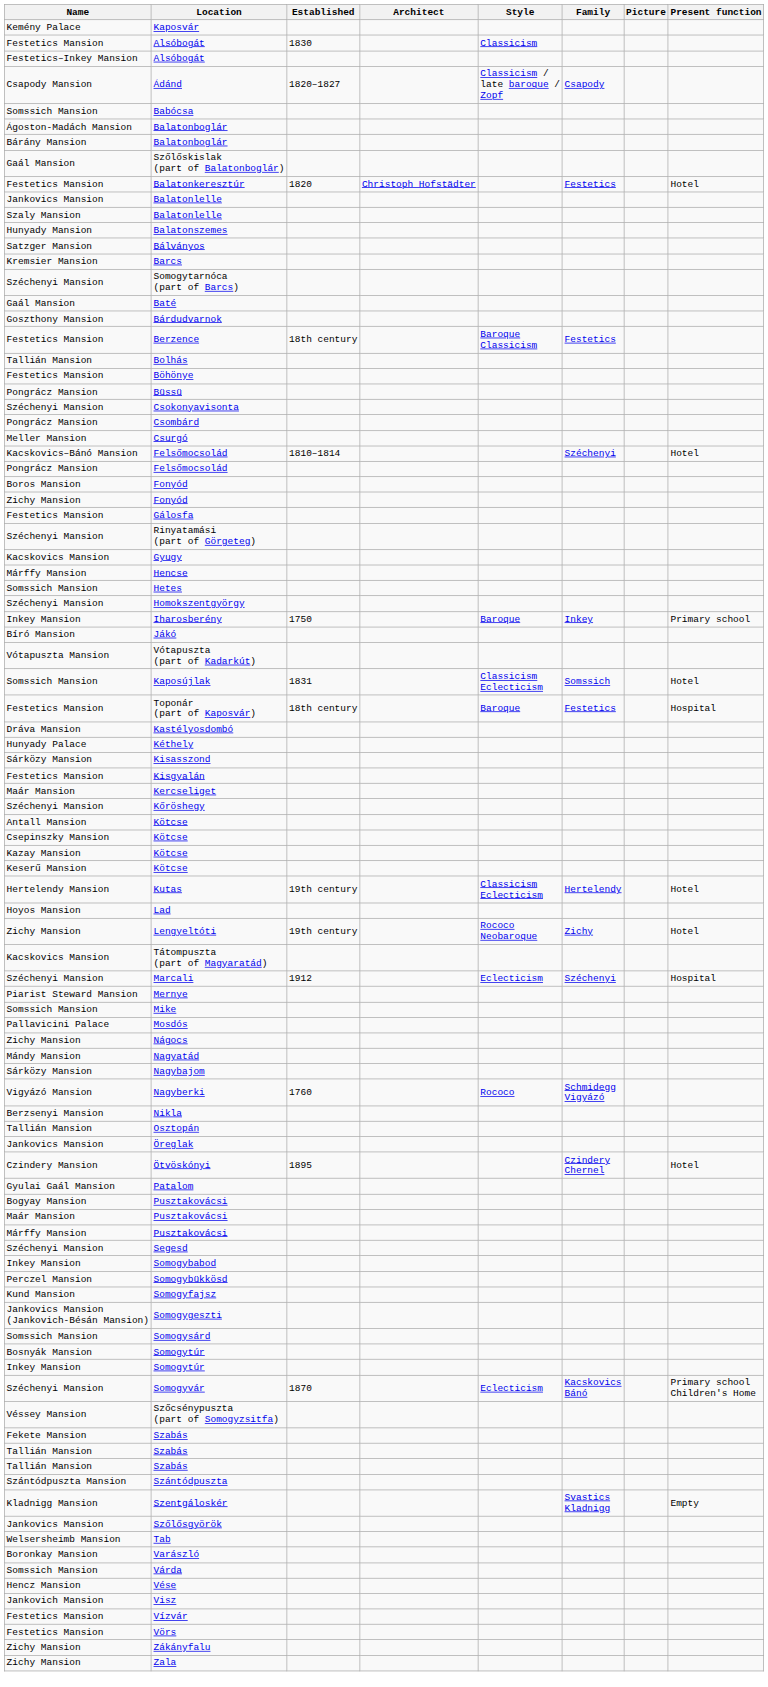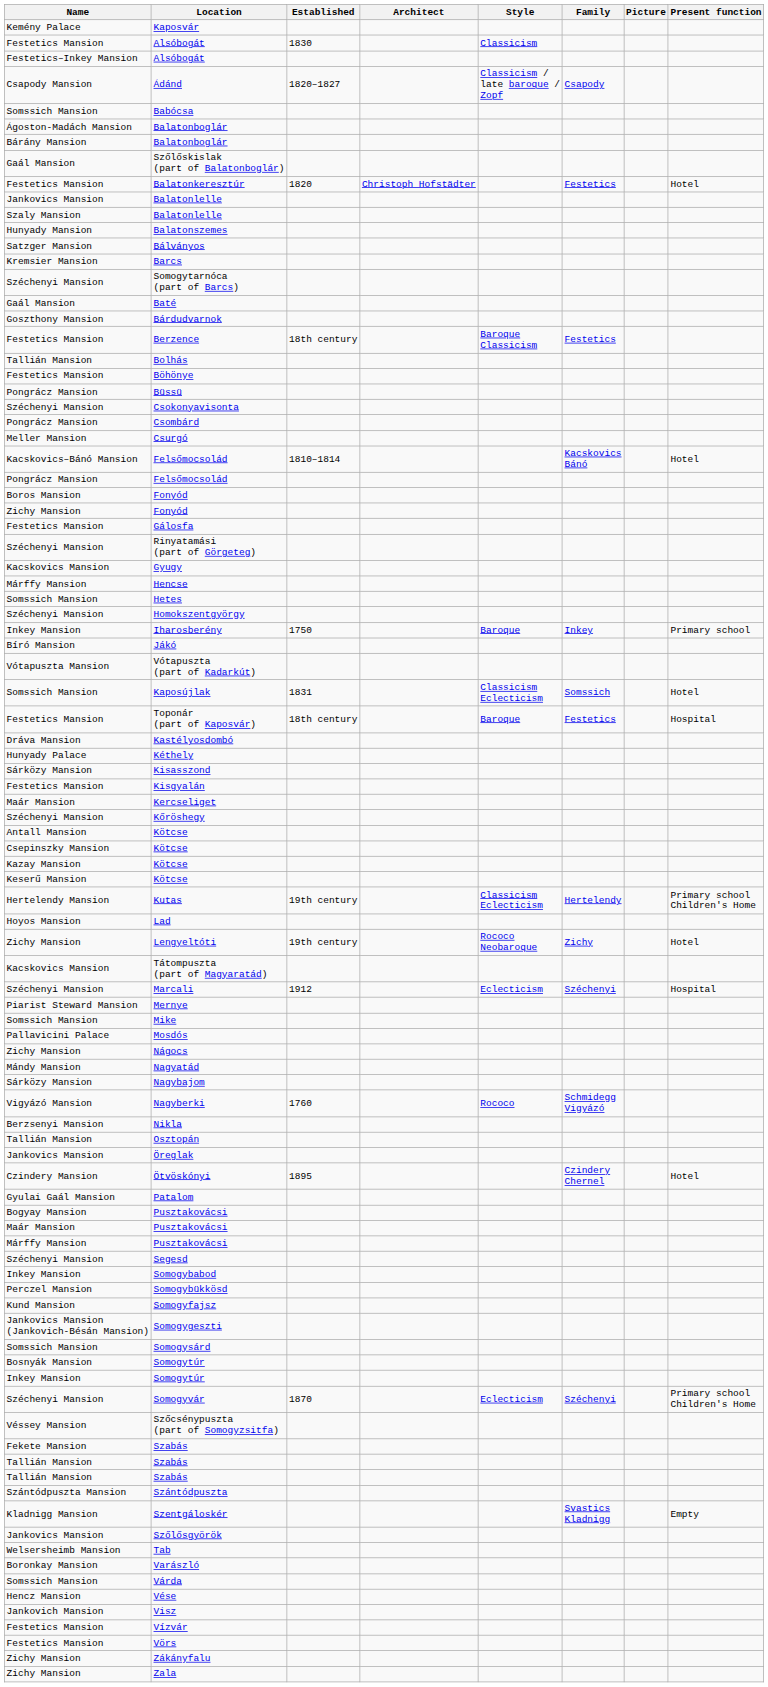 <table class="sortable wikitable">
 <tr>
 <th>Name</th>
 <th>Location</th>
 <th>Established</th>
 <th>Architect</th>
 <th>Style</th>
 <th>Family</th>
 <th>Picture</th>
 <th>Present function</th>
 </tr>
 <tr>
 <td>Kemény Palace</td>
 <td><a href='#'>Kaposvár</a></td>
 <td></td>
 <td></td>
 <td></td>
 <td></td>
 <td></td>
 <td></td>
 </tr>
 <tr>
 <td>Festetics Mansion</td>
 <td><a href='#'>Alsóbogát</a></td>
 <td>1830</td>
 <td></td>
 <td><a href='#'>Classicism</a></td>
 <td></td>
 <td></td>
 <td></td>
 </tr>
 <tr>
 <td>Festetics–Inkey Mansion</td>
 <td><a href='#'>Alsóbogát</a></td>
 <td></td>
 <td></td>
 <td></td>
 <td></td>
 <td></td>
 <td></td>
 </tr>
 <tr>
 <td>Csapody Mansion</td>
 <td><a href='#'>Ádánd</a></td>
 <td>1820–1827</td>
 <td></td>
 <td><a href='#'>Classicism</a> / <br>late <a href='#'>baroque</a> /  <br><a href='#'>Zopf</a></td>
 <td><a href='#'>Csapody</a></td>
 <td></td>
 <td></td>
 </tr>
 <tr>
 <td>Somssich Mansion</td>
 <td><a href='#'>Babócsa</a></td>
 <td></td>
 <td></td>
 <td></td>
 <td></td>
 <td></td>
 <td></td>
 </tr>
 <tr>
 <td>Ágoston-Madách Mansion</td>
 <td><a href='#'>Balatonboglár</a></td>
 <td></td>
 <td></td>
 <td></td>
 <td></td>
 <td></td>
 <td></td>
 </tr>
 <tr>
 <td>Bárány Mansion</td>
 <td><a href='#'>Balatonboglár</a></td>
 <td></td>
 <td></td>
 <td></td>
 <td></td>
 <td></td>
 <td></td>
 </tr>
 <tr>
 <td>Gaál Mansion</td>
 <td>Szőlőskislak <br>(part of <a href='#'>Balatonboglár</a>)</td>
 <td></td>
 <td></td>
 <td></td>
 <td></td>
 <td></td>
 <td></td>
 </tr>
 <tr>
 <td>Festetics Mansion</td>
 <td><a href='#'>Balatonkeresztúr</a></td>
 <td>1820</td>
 <td><a href='#'>Christoph Hofstädter</a></td>
 <td></td>
 <td><a href='#'>Festetics</a></td>
 <td></td>
 <td>Hotel</td>
 </tr>
 <tr>
 <td>Jankovics Mansion</td>
 <td><a href='#'>Balatonlelle</a></td>
 <td></td>
 <td></td>
 <td></td>
 <td></td>
 <td></td>
 <td></td>
 </tr>
 <tr>
 <td>Szaly Mansion</td>
 <td><a href='#'>Balatonlelle</a></td>
 <td></td>
 <td></td>
 <td></td>
 <td></td>
 <td></td>
 <td></td>
 </tr>
 <tr>
 <td>Hunyady Mansion</td>
 <td><a href='#'>Balatonszemes</a></td>
 <td></td>
 <td></td>
 <td></td>
 <td></td>
 <td></td>
 <td></td>
 </tr>
 <tr>
 <td>Satzger Mansion</td>
 <td><a href='#'>Bálványos</a></td>
 <td></td>
 <td></td>
 <td></td>
 <td></td>
 <td></td>
 <td></td>
 </tr>
 <tr>
 <td>Kremsier Mansion</td>
 <td><a href='#'>Barcs</a></td>
 <td></td>
 <td></td>
 <td></td>
 <td></td>
 <td></td>
 <td></td>
 </tr>
 <tr>
 <td>Széchenyi Mansion</td>
 <td>Somogytarnóca <br>(part of <a href='#'>Barcs</a>)</td>
 <td></td>
 <td></td>
 <td></td>
 <td></td>
 <td></td>
 <td></td>
 </tr>
 <tr>
 <td>Gaál Mansion</td>
 <td><a href='#'>Baté</a></td>
 <td></td>
 <td></td>
 <td></td>
 <td></td>
 <td></td>
 <td></td>
 </tr>
 <tr>
 <td>Goszthony Mansion</td>
 <td><a href='#'>Bárdudvarnok</a></td>
 <td></td>
 <td></td>
 <td></td>
 <td></td>
 <td></td>
 <td></td>
 </tr>
 <tr>
 <td>Festetics Mansion</td>
 <td><a href='#'>Berzence</a></td>
 <td>18th century</td>
 <td></td>
 <td><a href='#'>Baroque</a> <br><a href='#'>Classicism</a></td>
 <td><a href='#'>Festetics</a></td>
 <td></td>
 <td></td>
 </tr>
 <tr>
 <td>Tallián Mansion</td>
 <td><a href='#'>Bolhás</a></td>
 <td></td>
 <td></td>
 <td></td>
 <td></td>
 <td></td>
 <td></td>
 </tr>
 <tr>
 <td>Festetics Mansion</td>
 <td><a href='#'>Böhönye</a></td>
 <td></td>
 <td></td>
 <td></td>
 <td></td>
 <td></td>
 <td></td>
 </tr>
 <tr>
 <td>Pongrácz Mansion</td>
 <td><a href='#'>Büssü</a></td>
 <td></td>
 <td></td>
 <td></td>
 <td></td>
 <td></td>
 <td></td>
 </tr>
 <tr>
 <td>Széchenyi Mansion</td>
 <td><a href='#'>Csokonyavisonta</a></td>
 <td></td>
 <td></td>
 <td></td>
 <td></td>
 <td></td>
 <td></td>
 </tr>
 <tr>
 <td>Pongrácz Mansion</td>
 <td><a href='#'>Csombárd</a></td>
 <td></td>
 <td></td>
 <td></td>
 <td></td>
 <td></td>
 <td></td>
 </tr>
 <tr>
 <td>Meller Mansion</td>
 <td><a href='#'>Csurgó</a></td>
 <td></td>
 <td></td>
 <td></td>
 <td></td>
 <td></td>
 <td></td>
 </tr>
 <tr>
 <td>Kacskovics–Bánó Mansion</td>
 <td><a href='#'>Felsőmocsolád</a></td>
 <td>1810–1814</td>
 <td></td>
 <td></td>
-<td><a href='#'>Széchenyi</a></td>
+<td><a href='#'>Kacskovics</a> <br><a href='#'>Bánó</a></td>
 <td></td>
 <td>Hotel</td>
 </tr>
 <tr>
 <td>Pongrácz Mansion</td>
 <td><a href='#'>Felsőmocsolád</a></td>
 <td></td>
 <td></td>
 <td></td>
 <td></td>
 <td></td>
 <td></td>
 </tr>
 <tr>
 <td>Boros Mansion</td>
 <td><a href='#'>Fonyód</a></td>
 <td></td>
 <td></td>
 <td></td>
 <td></td>
 <td></td>
 <td></td>
 </tr>
 <tr>
 <td>Zichy Mansion</td>
 <td><a href='#'>Fonyód</a></td>
 <td></td>
 <td></td>
 <td></td>
 <td></td>
 <td></td>
 <td></td>
 </tr>
 <tr>
 <td>Festetics Mansion</td>
 <td><a href='#'>Gálosfa</a></td>
 <td></td>
 <td></td>
 <td></td>
 <td></td>
 <td></td>
 <td></td>
 </tr>
 <tr>
 <td>Széchenyi Mansion</td>
 <td>Rinyatamási <br>(part of <a href='#'>Görgeteg</a>)</td>
 <td></td>
 <td></td>
 <td></td>
 <td></td>
 <td></td>
 <td></td>
 </tr>
 <tr>
 <td>Kacskovics Mansion</td>
 <td><a href='#'>Gyugy</a></td>
 <td></td>
 <td></td>
 <td></td>
 <td></td>
 <td></td>
 <td></td>
 </tr>
 <tr>
 <td>Márffy Mansion</td>
 <td><a href='#'>Hencse</a></td>
 <td></td>
 <td></td>
 <td></td>
 <td></td>
 <td></td>
 <td></td>
 </tr>
 <tr>
 <td>Somssich Mansion</td>
 <td><a href='#'>Hetes</a></td>
 <td></td>
 <td></td>
 <td></td>
 <td></td>
 <td></td>
 <td></td>
 </tr>
 <tr>
 <td>Széchenyi Mansion</td>
 <td><a href='#'>Homokszentgyörgy</a></td>
 <td></td>
 <td></td>
 <td></td>
 <td></td>
 <td></td>
 <td></td>
 </tr>
 <tr>
 <td>Inkey Mansion</td>
 <td><a href='#'>Iharosberény</a></td>
 <td>1750</td>
 <td></td>
 <td><a href='#'>Baroque</a></td>
 <td><a href='#'>Inkey</a></td>
 <td></td>
 <td>Primary school</td>
 </tr>
 <tr>
 <td>Bíró Mansion</td>
 <td><a href='#'>Jákó</a></td>
 <td></td>
 <td></td>
 <td></td>
 <td></td>
 <td></td>
 <td></td>
 </tr>
 <tr>
 <td>Vótapuszta Mansion</td>
 <td>Vótapuszta <br>(part of <a href='#'>Kadarkút</a>)</td>
 <td></td>
 <td></td>
 <td></td>
 <td></td>
 <td></td>
 <td></td>
 </tr>
 <tr>
 <td>Somssich Mansion</td>
 <td><a href='#'>Kaposújlak</a></td>
 <td>1831</td>
 <td></td>
 <td><a href='#'>Classicism</a> <br><a href='#'>Eclecticism</a></td>
 <td><a href='#'>Somssich</a></td>
 <td></td>
 <td>Hotel</td>
 </tr>
 <tr>
 <td>Festetics Mansion</td>
 <td>Toponár <br>(part of <a href='#'>Kaposvár</a>)</td>
 <td>18th century</td>
 <td></td>
 <td><a href='#'>Baroque</a></td>
 <td><a href='#'>Festetics</a></td>
 <td></td>
 <td>Hospital</td>
 </tr>
 <tr>
 <td>Dráva Mansion</td>
 <td><a href='#'>Kastélyosdombó</a></td>
 <td></td>
 <td></td>
 <td></td>
 <td></td>
 <td></td>
 <td></td>
 </tr>
 <tr>
 <td>Hunyady Palace</td>
 <td><a href='#'>Kéthely</a></td>
 <td></td>
 <td></td>
 <td></td>
 <td></td>
 <td></td>
 <td></td>
 </tr>
 <tr>
 <td>Sárközy Mansion</td>
 <td><a href='#'>Kisasszond</a></td>
 <td></td>
 <td></td>
 <td></td>
 <td></td>
 <td></td>
 <td></td>
 </tr>
 <tr>
 <td>Festetics Mansion</td>
 <td><a href='#'>Kisgyalán</a></td>
 <td></td>
 <td></td>
 <td></td>
 <td></td>
 <td></td>
 <td></td>
 </tr>
 <tr>
 <td>Maár Mansion</td>
 <td><a href='#'>Kercseliget</a></td>
 <td></td>
 <td></td>
 <td></td>
 <td></td>
 <td></td>
 <td></td>
 </tr>
 <tr>
 <td>Széchenyi Mansion</td>
 <td><a href='#'>Kőröshegy</a></td>
 <td></td>
 <td></td>
 <td></td>
 <td></td>
 <td></td>
 <td></td>
 </tr>
 <tr>
 <td>Antall Mansion</td>
 <td><a href='#'>Kötcse</a></td>
 <td></td>
 <td></td>
 <td></td>
 <td></td>
 <td></td>
 <td></td>
 </tr>
 <tr>
 <td>Csepinszky Mansion</td>
 <td><a href='#'>Kötcse</a></td>
 <td></td>
 <td></td>
 <td></td>
 <td></td>
 <td></td>
 <td></td>
 </tr>
 <tr>
 <td>Kazay Mansion</td>
 <td><a href='#'>Kötcse</a></td>
 <td></td>
 <td></td>
 <td></td>
 <td></td>
 <td></td>
 <td></td>
 </tr>
 <tr>
 <td>Keserű Mansion</td>
 <td><a href='#'>Kötcse</a></td>
 <td></td>
 <td></td>
 <td></td>
 <td></td>
 <td></td>
 <td></td>
 </tr>
 <tr>
 <td>Hertelendy Mansion</td>
 <td><a href='#'>Kutas</a></td>
 <td>19th century</td>
 <td></td>
 <td><a href='#'>Classicism</a> <br><a href='#'>Eclecticism</a></td>
 <td><a href='#'>Hertelendy</a></td>
 <td></td>
-<td>Hotel</td>
+<td>Primary school <br>Children's Home</td>
 </tr>
 <tr>
 <td>Hoyos Mansion</td>
 <td><a href='#'>Lad</a></td>
 <td></td>
 <td></td>
 <td></td>
 <td></td>
 <td></td>
 <td></td>
 </tr>
 <tr>
 <td>Zichy Mansion</td>
 <td><a href='#'>Lengyeltóti</a></td>
 <td>19th century</td>
 <td></td>
 <td><a href='#'>Rococo</a> <br><a href='#'>Neobaroque</a></td>
 <td><a href='#'>Zichy</a></td>
 <td></td>
 <td>Hotel</td>
 </tr>
 <tr>
 <td>Kacskovics Mansion</td>
 <td>Tátompuszta <br>(part of <a href='#'>Magyaratád</a>)</td>
 <td></td>
 <td></td>
 <td></td>
 <td></td>
 <td></td>
 <td></td>
 </tr>
 <tr>
 <td>Széchenyi Mansion</td>
 <td><a href='#'>Marcali</a></td>
 <td>1912</td>
 <td></td>
 <td><a href='#'>Eclecticism</a></td>
 <td><a href='#'>Széchenyi</a></td>
 <td></td>
 <td>Hospital</td>
 </tr>
 <tr>
 <td>Piarist Steward Mansion</td>
 <td><a href='#'>Mernye</a></td>
 <td></td>
 <td></td>
 <td></td>
 <td></td>
 <td></td>
 <td></td>
 </tr>
 <tr>
 <td>Somssich Mansion</td>
 <td><a href='#'>Mike</a></td>
 <td></td>
 <td></td>
 <td></td>
 <td></td>
 <td></td>
 <td></td>
 </tr>
 <tr>
 <td>Pallavicini Palace</td>
 <td><a href='#'>Mosdós</a></td>
 <td></td>
 <td></td>
 <td></td>
 <td></td>
 <td></td>
 <td></td>
 </tr>
 <tr>
 <td>Zichy Mansion</td>
 <td><a href='#'>Nágocs</a></td>
 <td></td>
 <td></td>
 <td></td>
 <td></td>
 <td></td>
 <td></td>
 </tr>
 <tr>
 <td>Mándy Mansion</td>
 <td><a href='#'>Nagyatád</a></td>
 <td></td>
 <td></td>
 <td></td>
 <td></td>
 <td></td>
 <td></td>
 </tr>
 <tr>
 <td>Sárközy Mansion</td>
 <td><a href='#'>Nagybajom</a></td>
 <td></td>
 <td></td>
 <td></td>
 <td></td>
 <td></td>
 <td></td>
 </tr>
 <tr>
 <td>Vigyázó Mansion</td>
 <td><a href='#'>Nagyberki</a></td>
 <td>1760</td>
 <td></td>
 <td><a href='#'>Rococo</a></td>
 <td><a href='#'>Schmidegg</a> <br><a href='#'>Vigyázó</a></td>
 <td></td>
 <td></td>
 </tr>
 <tr>
 <td>Berzsenyi Mansion</td>
 <td><a href='#'>Nikla</a></td>
 <td></td>
 <td></td>
 <td></td>
 <td></td>
 <td></td>
 <td></td>
 </tr>
 <tr>
 <td>Tallián Mansion</td>
 <td><a href='#'>Osztopán</a></td>
 <td></td>
 <td></td>
 <td></td>
 <td></td>
 <td></td>
 <td></td>
 </tr>
 <tr>
 <td>Jankovics Mansion</td>
 <td><a href='#'>Öreglak</a></td>
 <td></td>
 <td></td>
 <td></td>
 <td></td>
 <td></td>
 <td></td>
 </tr>
 <tr>
 <td>Czindery Mansion</td>
 <td><a href='#'>Ötvöskónyi</a></td>
 <td>1895</td>
 <td></td>
 <td></td>
 <td><a href='#'>Czindery</a> <br><a href='#'>Chernel</a></td>
 <td></td>
 <td>Hotel</td>
 </tr>
 <tr>
 <td>Gyulai Gaál Mansion</td>
 <td><a href='#'>Patalom</a></td>
 <td></td>
 <td></td>
 <td></td>
 <td></td>
 <td></td>
 <td></td>
 </tr>
 <tr>
 <td>Bogyay Mansion</td>
 <td><a href='#'>Pusztakovácsi</a></td>
 <td></td>
 <td></td>
 <td></td>
 <td></td>
 <td></td>
 <td></td>
 </tr>
 <tr>
 <td>Maár Mansion</td>
 <td><a href='#'>Pusztakovácsi</a></td>
 <td></td>
 <td></td>
 <td></td>
 <td></td>
 <td></td>
 <td></td>
 </tr>
 <tr>
 <td>Márffy Mansion</td>
 <td><a href='#'>Pusztakovácsi</a></td>
 <td></td>
 <td></td>
 <td></td>
 <td></td>
 <td></td>
 <td></td>
 </tr>
 <tr>
 <td>Széchenyi Mansion</td>
 <td><a href='#'>Segesd</a></td>
 <td></td>
 <td></td>
 <td></td>
 <td></td>
 <td></td>
 <td></td>
 </tr>
 <tr>
 <td>Inkey Mansion</td>
 <td><a href='#'>Somogybabod</a></td>
 <td></td>
 <td></td>
 <td></td>
 <td></td>
 <td></td>
 <td></td>
 </tr>
 <tr>
 <td>Perczel Mansion</td>
 <td><a href='#'>Somogybükkösd</a></td>
 <td></td>
 <td></td>
 <td></td>
 <td></td>
 <td></td>
 <td></td>
 </tr>
 <tr>
 <td>Kund Mansion</td>
 <td><a href='#'>Somogyfajsz</a></td>
 <td></td>
 <td></td>
 <td></td>
 <td></td>
 <td></td>
 <td></td>
 </tr>
 <tr>
 <td>Jankovics Mansion <br>(Jankovich-Bésán Mansion)</td>
 <td><a href='#'>Somogygeszti</a></td>
 <td></td>
 <td></td>
 <td></td>
 <td></td>
 <td></td>
 <td></td>
 </tr>
 <tr>
 <td>Somssich Mansion</td>
 <td><a href='#'>Somogysárd</a></td>
 <td></td>
 <td></td>
 <td></td>
 <td></td>
 <td></td>
 <td></td>
 </tr>
 <tr>
 <td>Bosnyák Mansion</td>
 <td><a href='#'>Somogytúr</a></td>
 <td></td>
 <td></td>
 <td></td>
 <td></td>
 <td></td>
 <td></td>
 </tr>
 <tr>
 <td>Inkey Mansion</td>
 <td><a href='#'>Somogytúr</a></td>
 <td></td>
 <td></td>
 <td></td>
 <td></td>
 <td></td>
 <td></td>
 </tr>
 <tr>
 <td>Széchenyi Mansion</td>
 <td><a href='#'>Somogyvár</a></td>
 <td>1870</td>
 <td></td>
 <td><a href='#'>Eclecticism</a></td>
-<td><a href='#'>Kacskovics</a> <br><a href='#'>Bánó</a></td>
+<td><a href='#'>Széchenyi</a></td>
 <td></td>
 <td>Primary school <br>Children's Home</td>
 </tr>
 <tr>
 <td>Véssey Mansion</td>
 <td>Szőcsénypuszta <br>(part of <a href='#'>Somogyzsitfa</a>)</td>
 <td></td>
 <td></td>
 <td></td>
 <td></td>
 <td></td>
 <td></td>
 </tr>
 <tr>
 <td>Fekete Mansion</td>
 <td><a href='#'>Szabás</a></td>
 <td></td>
 <td></td>
 <td></td>
 <td></td>
 <td></td>
 <td></td>
 </tr>
 <tr>
 <td>Tallián Mansion</td>
 <td><a href='#'>Szabás</a></td>
 <td></td>
 <td></td>
 <td></td>
 <td></td>
 <td></td>
 <td></td>
 </tr>
 <tr>
 <td>Tallián Mansion</td>
 <td><a href='#'>Szabás</a></td>
 <td></td>
 <td></td>
 <td></td>
 <td></td>
 <td></td>
 <td></td>
 </tr>
 <tr>
 <td>Szántódpuszta Mansion</td>
 <td><a href='#'>Szántódpuszta</a></td>
 <td></td>
 <td></td>
 <td></td>
 <td></td>
 <td></td>
 <td></td>
 </tr>
 <tr>
 <td>Kladnigg Mansion</td>
 <td><a href='#'>Szentgáloskér</a></td>
 <td></td>
 <td></td>
 <td></td>
 <td><a href='#'>Svastics</a> <br><a href='#'>Kladnigg</a></td>
 <td></td>
 <td>Empty</td>
 </tr>
 <tr>
 <td>Jankovics Mansion</td>
 <td><a href='#'>Szőlősgyörök</a></td>
 <td></td>
 <td></td>
 <td></td>
 <td></td>
 <td></td>
 <td></td>
 </tr>
 <tr>
 <td>Welsersheimb Mansion</td>
 <td><a href='#'>Tab</a></td>
 <td></td>
 <td></td>
 <td></td>
 <td></td>
 <td></td>
 <td></td>
 </tr>
 <tr>
 <td>Boronkay Mansion</td>
 <td><a href='#'>Varászló</a></td>
 <td></td>
 <td></td>
 <td></td>
 <td></td>
 <td></td>
 <td></td>
 </tr>
 <tr>
 <td>Somssich Mansion</td>
 <td><a href='#'>Várda</a></td>
 <td></td>
 <td></td>
 <td></td>
 <td></td>
 <td></td>
 <td></td>
 </tr>
 <tr>
 <td>Hencz Mansion</td>
 <td><a href='#'>Vése</a></td>
 <td></td>
 <td></td>
 <td></td>
 <td></td>
 <td></td>
 <td></td>
 </tr>
 <tr>
 <td>Jankovich Mansion</td>
 <td><a href='#'>Visz</a></td>
 <td></td>
 <td></td>
 <td></td>
 <td></td>
 <td></td>
 <td></td>
 </tr>
 <tr>
 <td>Festetics Mansion</td>
 <td><a href='#'>Vízvár</a></td>
 <td></td>
 <td></td>
 <td></td>
 <td></td>
 <td></td>
 <td></td>
 </tr>
 <tr>
 <td>Festetics Mansion</td>
 <td><a href='#'>Vörs</a></td>
 <td></td>
 <td></td>
 <td></td>
 <td></td>
 <td></td>
 <td></td>
 </tr>
 <tr>
 <td>Zichy Mansion</td>
 <td><a href='#'>Zákányfalu</a></td>
 <td></td>
 <td></td>
 <td></td>
 <td></td>
 <td></td>
 <td></td>
 </tr>
 <tr>
 <td>Zichy Mansion</td>
 <td><a href='#'>Zala</a></td>
 <td></td>
 <td></td>
 <td></td>
 <td></td>
 <td></td>
 <td></td>
 </tr>
 </table>
